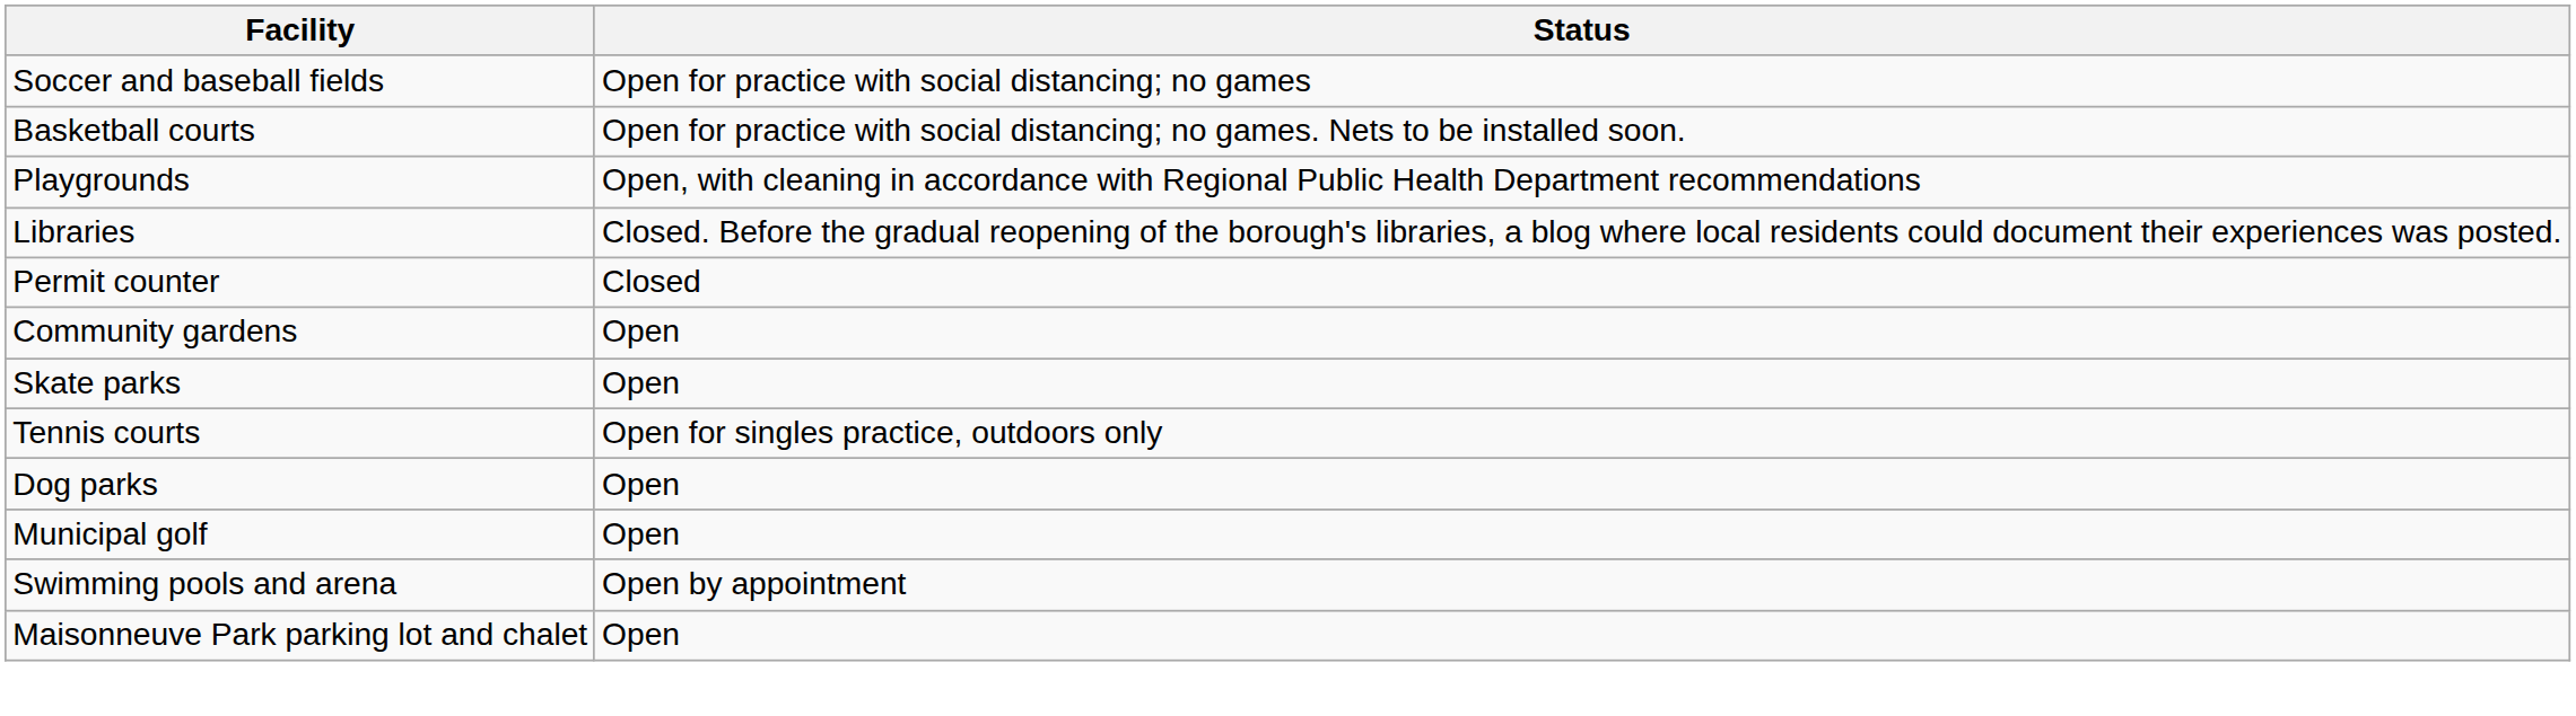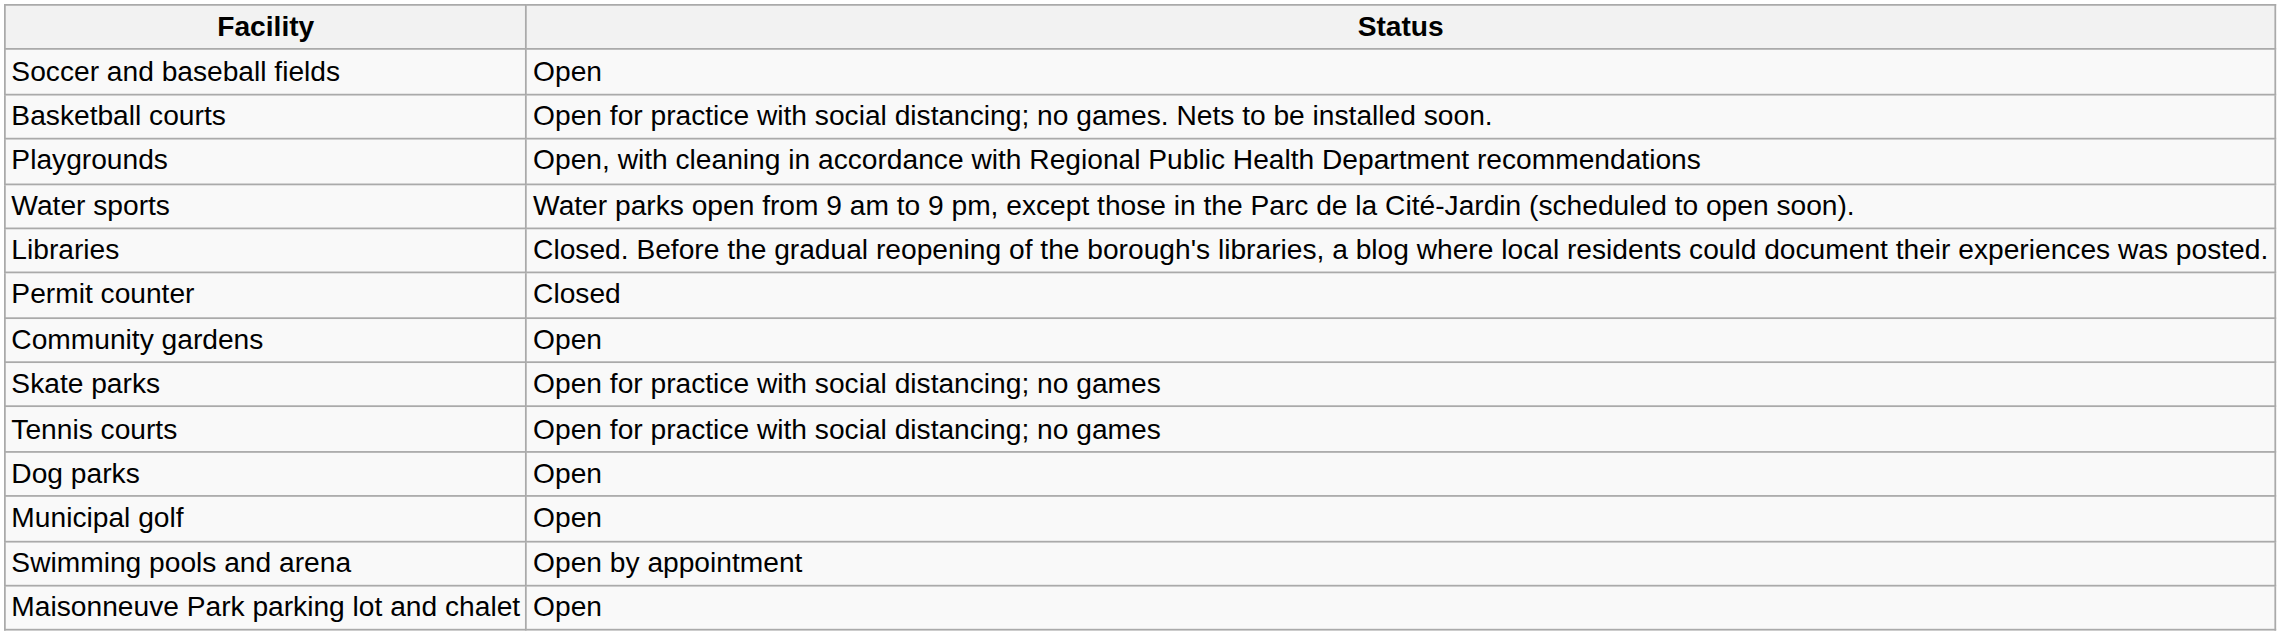 <table class="wikitable">
 <tr>
 <th>Facility</th>
 <th>Status</th>
 </tr>
 <tr>
 <td>Soccer and baseball fields</td>
-<td>Open for practice with  social distancing; no games</td>
+<td>Open</td>
 </tr>
 <tr>
 <td>Basketball courts</td>
 <td>Open for practice with  social distancing; no games. Nets to be installed soon.</td>
 </tr>
 <tr>
 <td>Playgrounds</td>
 <td>Open, with cleaning in accordance with Regional Public Health Department recommendations</td>
+</tr>
+<tr>
+<td>Water sports</td>
+<td>Water parks open from 9 am to 9 pm, except those in the Parc de la Cité-Jardin (scheduled to open soon).</td>
 </tr>
 <tr>
 <td>Libraries</td>
 <td>Closed. Before the gradual reopening of the borough's libraries, a blog where local residents could document their experiences was posted.</td>
 </tr>
 <tr>
 <td>Permit counter</td>
 <td>Closed</td>
 </tr>
 <tr>
 <td>Community gardens</td>
 <td>Open</td>
 </tr>
 <tr>
 <td>Skate parks</td>
-<td>Open</td>
+<td>Open for practice with  social distancing; no games</td>
 </tr>
 <tr>
 <td>Tennis courts</td>
-<td>Open for singles practice, outdoors only</td>
+<td>Open for practice with  social distancing; no games</td>
 </tr>
 <tr>
 <td>Dog parks</td>
 <td>Open</td>
 </tr>
 <tr>
 <td>Municipal golf</td>
 <td>Open</td>
 </tr>
 <tr>
 <td>Swimming pools and arena</td>
 <td>Open by appointment</td>
 </tr>
 <tr>
 <td>Maisonneuve Park parking lot and chalet</td>
 <td>Open</td>
 </tr>
 </table>
